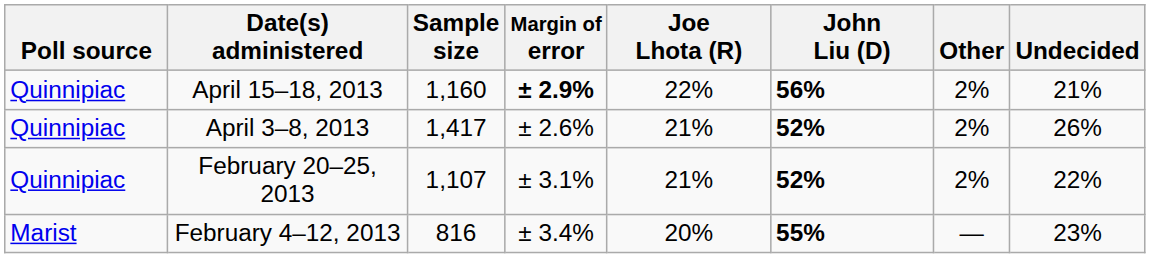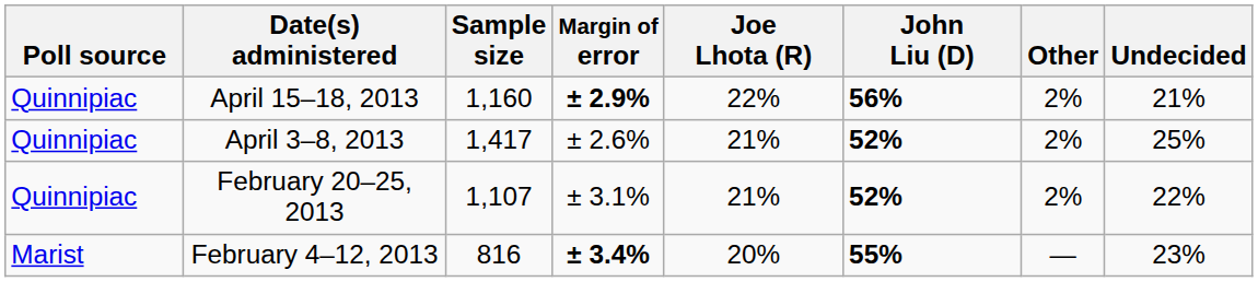 <table class="wikitable">
 <tr valign= bottom>
 <th style="width:100px;">Poll source</th>
 <th style="width:150px;">Date(s)<br>administered</th>
 <th class=small>Sample<br>size</th>
 <th><small>Margin of</small><br>error</th>
 <th style="width:100px;">Joe<br>Lhota (R)</th>
 <th style="width:100px;">John<br>Liu (D)</th>
 <th>Other</th>
 <th>Undecided</th>
 </tr>
 <tr>
 <td><a href='#'>Quinnipiac</a></td>
 <td align=center>April 15–18, 2013</td>
 <td align=center>1,160</td>
 <td align=center><strong>± 2.9%</strong></td>
 <td align=center>22%</td>
 <td><strong>56%</strong></td>
 <td align=center>2%</td>
 <td align=center>21%</td>
 </tr>
 <tr>
 <td><a href='#'>Quinnipiac</a></td>
 <td align=center>April 3–8, 2013</td>
 <td align=center>1,417</td>
 <td align=center>± 2.6%</td>
 <td align=center>21%</td>
 <td><strong>52%</strong></td>
 <td align=center>2%</td>
-<td align=center>26%</td>
+<td align=center>25%</td>
 </tr>
 <tr>
 <td><a href='#'>Quinnipiac</a></td>
 <td align=center>February 20–25, 2013</td>
 <td align=center>1,107</td>
 <td align=center>± 3.1%</td>
 <td align=center>21%</td>
 <td><strong>52%</strong></td>
 <td align=center>2%</td>
 <td align=center>22%</td>
 </tr>
 <tr>
 <td><a href='#'>Marist</a></td>
 <td align=center>February 4–12, 2013</td>
 <td align=center>816</td>
-<td align=center>± 3.4%</td>
+<td align=center><strong>± 3.4%</strong></td>
 <td align=center>20%</td>
 <td><strong>55%</strong></td>
 <td align=center>—</td>
 <td align=center>23%</td>
 </tr>
 </table>
